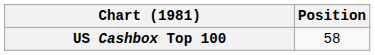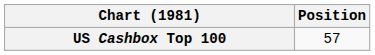 <table class="wikitable plainrowheaders">
 <tr>
 <th scope="col" style="width:20em;">Chart (1981)</th>
 <th scope="col">Position</th>
 </tr>
 <tr>
 <th scope="row">US <em>Cashbox</em> Top 100</th>
-<td style="text-align:center;">58</td>
+<td style="text-align:center;">57</td>
 </tr>
 </table>
